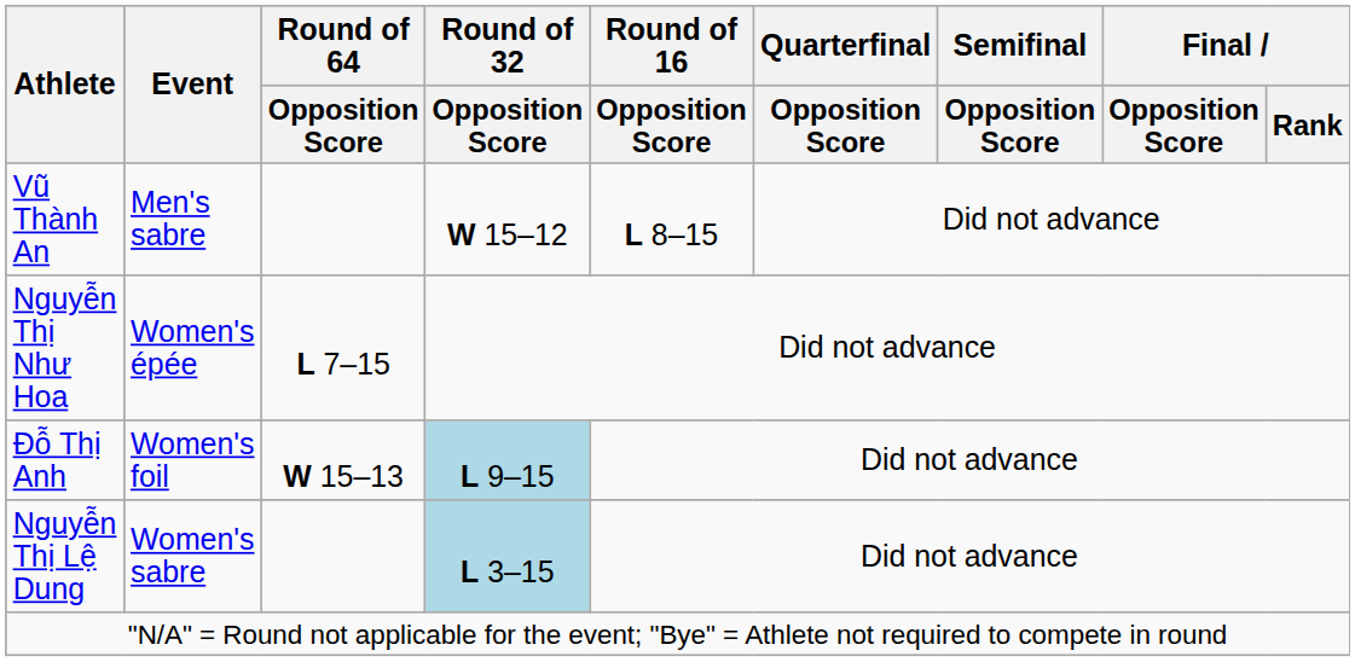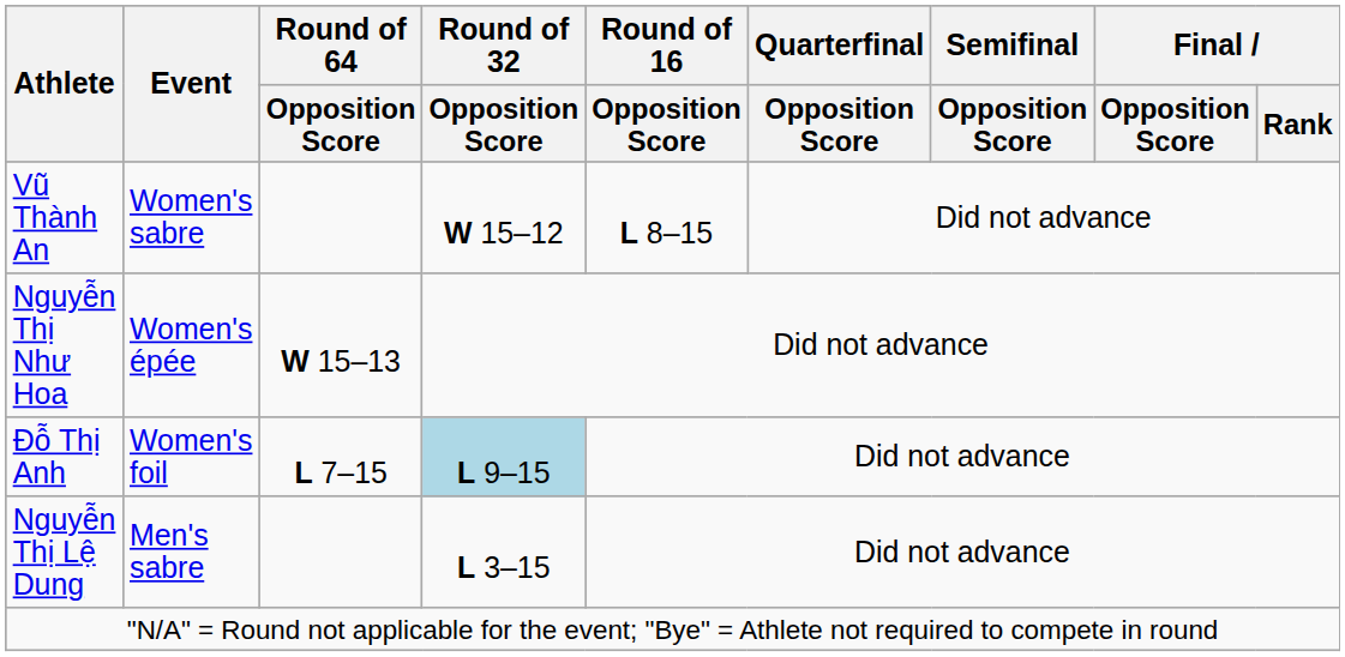 <table class="wikitable" style="font-size:92%">
 <tr>
 <th rowspan="2">Athlete</th>
 <th rowspan="2">Event</th>
 <th>Round of 64</th>
 <th>Round of 32</th>
 <th>Round of 16</th>
 <th>Quarterfinal</th>
 <th>Semifinal</th>
 <th colspan="2">Final / </th>
 </tr>
 <tr style="font-size:95%">
 <th>Opposition <br> Score</th>
 <th>Opposition <br> Score</th>
 <th>Opposition <br> Score</th>
 <th>Opposition <br> Score</th>
 <th>Opposition <br> Score</th>
 <th>Opposition <br> Score</th>
 <th>Rank</th>
 </tr>
 <tr align=center>
 <td align="left"><a href='#'>Vũ Thành An</a></td>
-<td align="left"><a href='#'>Men's sabre</a></td>
+<td align="left"><a href='#'>Women's sabre</a></td>
 <td></td>
 <td> <br> <strong>W</strong> 15–12</td>
 <td> <br> <strong>L</strong> 8–15</td>
 <td colspan="5">Did not advance</td>
 </tr>
 <tr align="center">
 <td align="left"><a href='#'>Nguyễn Thị Như Hoa</a></td>
 <td align="left"><a href='#'>Women's épée</a></td>
-<td> <br> <strong>L</strong> 7–15</td>
+<td> <br> <strong>W</strong> 15–13</td>
 <td colspan="6">Did not advance</td>
 </tr>
 <tr align="center">
 <td align="left"><a href='#'>Đỗ Thị Anh</a></td>
 <td align="left"><a href='#'>Women's foil</a></td>
-<td> <br> <strong>W</strong> 15–13</td>
+<td> <br> <strong>L</strong> 7–15</td>
 <td style="background: lightblue;"> <br> <strong>L</strong> 9–15</td>
 <td colspan="5">Did not advance</td>
 </tr>
 <tr align="center">
 <td align="left"><a href='#'>Nguyễn Thị Lệ Dung</a></td>
-<td align="left"><a href='#'>Women's sabre</a></td>
+<td align="left"><a href='#'>Men's sabre</a></td>
 <td></td>
-<td style="background: lightblue;"> <br> <strong>L</strong> 3–15</td>
+<td> <br> <strong>L</strong> 3–15</td>
 <td colspan="5">Did not advance</td>
 </tr>
 <tr>
 <td colspan="10" style="font-size:90%; text-align:center;">"N/A" = Round not applicable for the event; "Bye" = Athlete not required to compete in round</td>
 </tr>
 </table>
